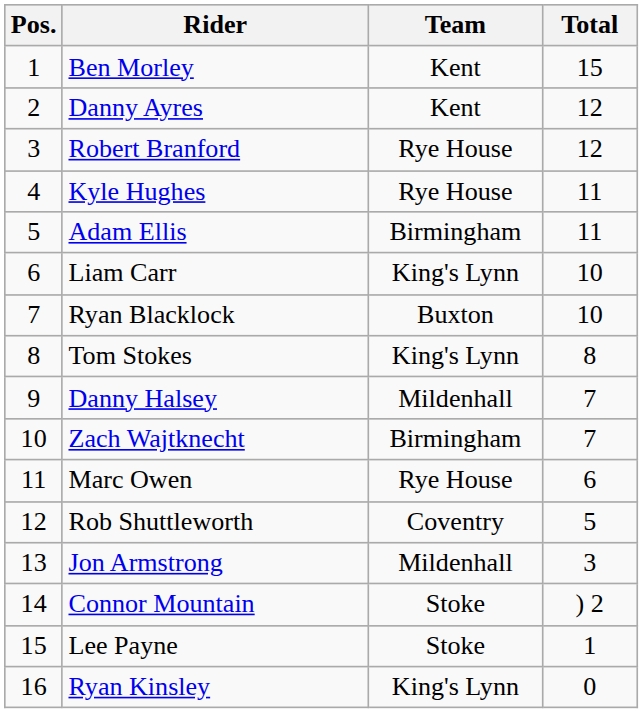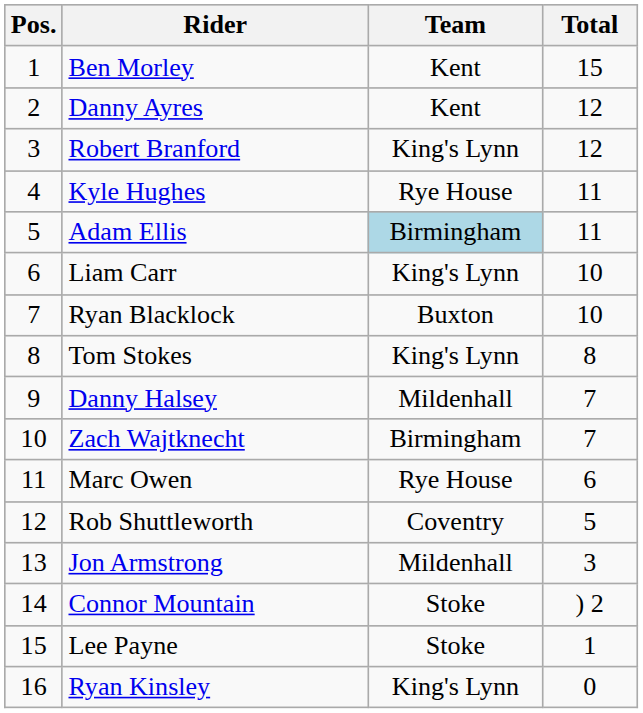 <table class=wikitable>
 <tr>
 <th width=25px>Pos.</th>
 <th width=180px>Rider</th>
 <th width=100px>Team</th>
 <th width=50px>Total</th>
 </tr>
 <tr align=center >
 <td>1</td>
 <td align=left><a href='#'>Ben Morley</a></td>
 <td>Kent</td>
 <td>15</td>
 </tr>
 <tr align=center>
 <td>2</td>
 <td align=left><a href='#'>Danny Ayres</a></td>
 <td>Kent</td>
 <td>12</td>
 </tr>
 <tr align=center>
 <td>3</td>
 <td align=left><a href='#'>Robert Branford</a></td>
-<td>Rye House</td>
+<td>King's Lynn</td>
 <td>12</td>
 </tr>
 <tr align=center>
 <td>4</td>
 <td align=left><a href='#'>Kyle Hughes</a></td>
 <td>Rye House</td>
 <td>11</td>
 </tr>
 <tr align=center>
 <td>5</td>
 <td align=left><a href='#'>Adam Ellis</a></td>
-<td>Birmingham</td>
+<td style="background: lightblue;">Birmingham</td>
 <td>11</td>
 </tr>
 <tr align=center>
 <td>6</td>
 <td align=left>Liam Carr</td>
 <td>King's Lynn</td>
 <td>10</td>
 </tr>
 <tr align=center>
 <td>7</td>
 <td align=left>Ryan Blacklock</td>
 <td>Buxton</td>
 <td>10</td>
 </tr>
 <tr align=center>
 <td>8</td>
 <td align=left>Tom Stokes</td>
 <td>King's Lynn</td>
 <td>8</td>
 </tr>
 <tr align=center>
 <td>9</td>
 <td align=left><a href='#'>Danny Halsey</a></td>
 <td>Mildenhall</td>
 <td>7</td>
 </tr>
 <tr align=center>
 <td>10</td>
 <td align=left><a href='#'>Zach Wajtknecht</a></td>
 <td>Birmingham</td>
 <td>7</td>
 </tr>
 <tr align=center>
 <td>11</td>
 <td align=left>Marc Owen</td>
 <td>Rye House</td>
 <td>6</td>
 </tr>
 <tr align=center>
 <td>12</td>
 <td align=left>Rob Shuttleworth</td>
 <td>Coventry</td>
 <td>5</td>
 </tr>
 <tr align=center>
 <td>13</td>
 <td align=left><a href='#'>Jon Armstrong</a></td>
 <td>Mildenhall</td>
 <td>3</td>
 </tr>
 <tr align=center>
 <td>14</td>
 <td align=left><a href='#'>Connor Mountain</a></td>
 <td>Stoke</td>
 <td>) 2</td>
 </tr>
 <tr align=center>
 <td>15</td>
 <td align=left>Lee Payne</td>
 <td>Stoke</td>
 <td>1</td>
 </tr>
 <tr align=center>
 <td>16</td>
 <td align=left><a href='#'>Ryan Kinsley</a></td>
 <td>King's Lynn</td>
 <td>0</td>
 </tr>
 </table>
